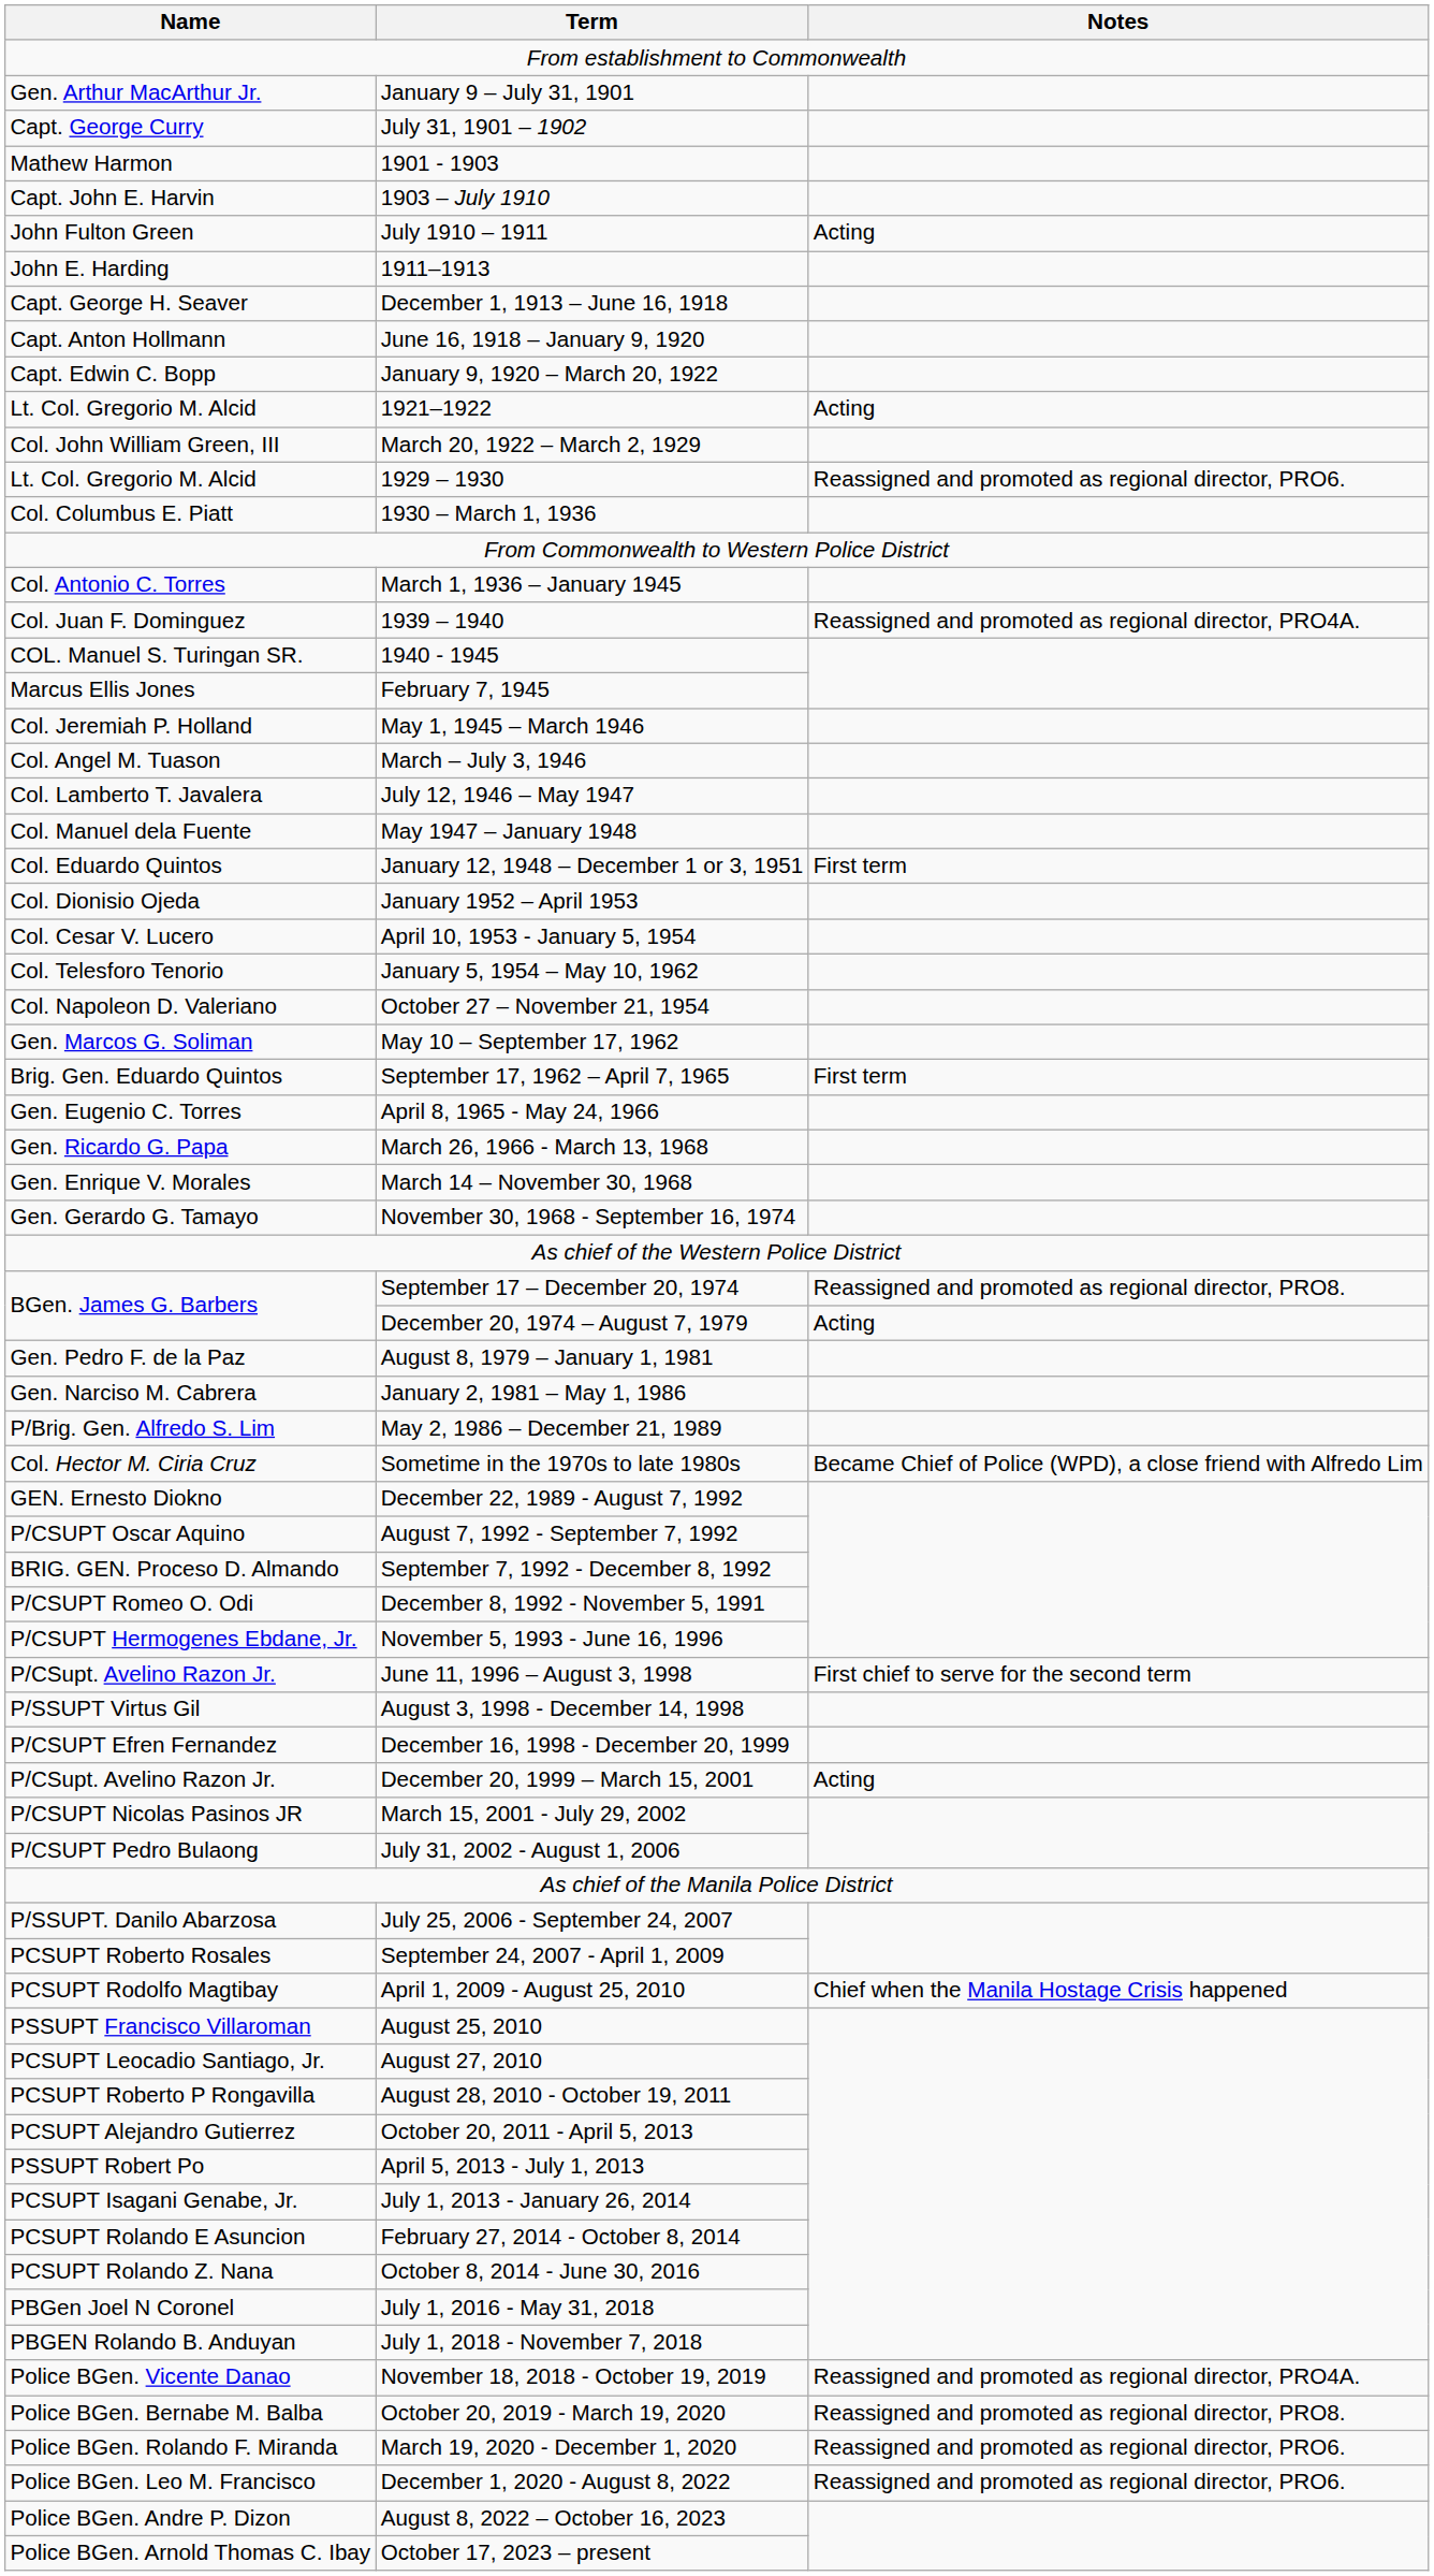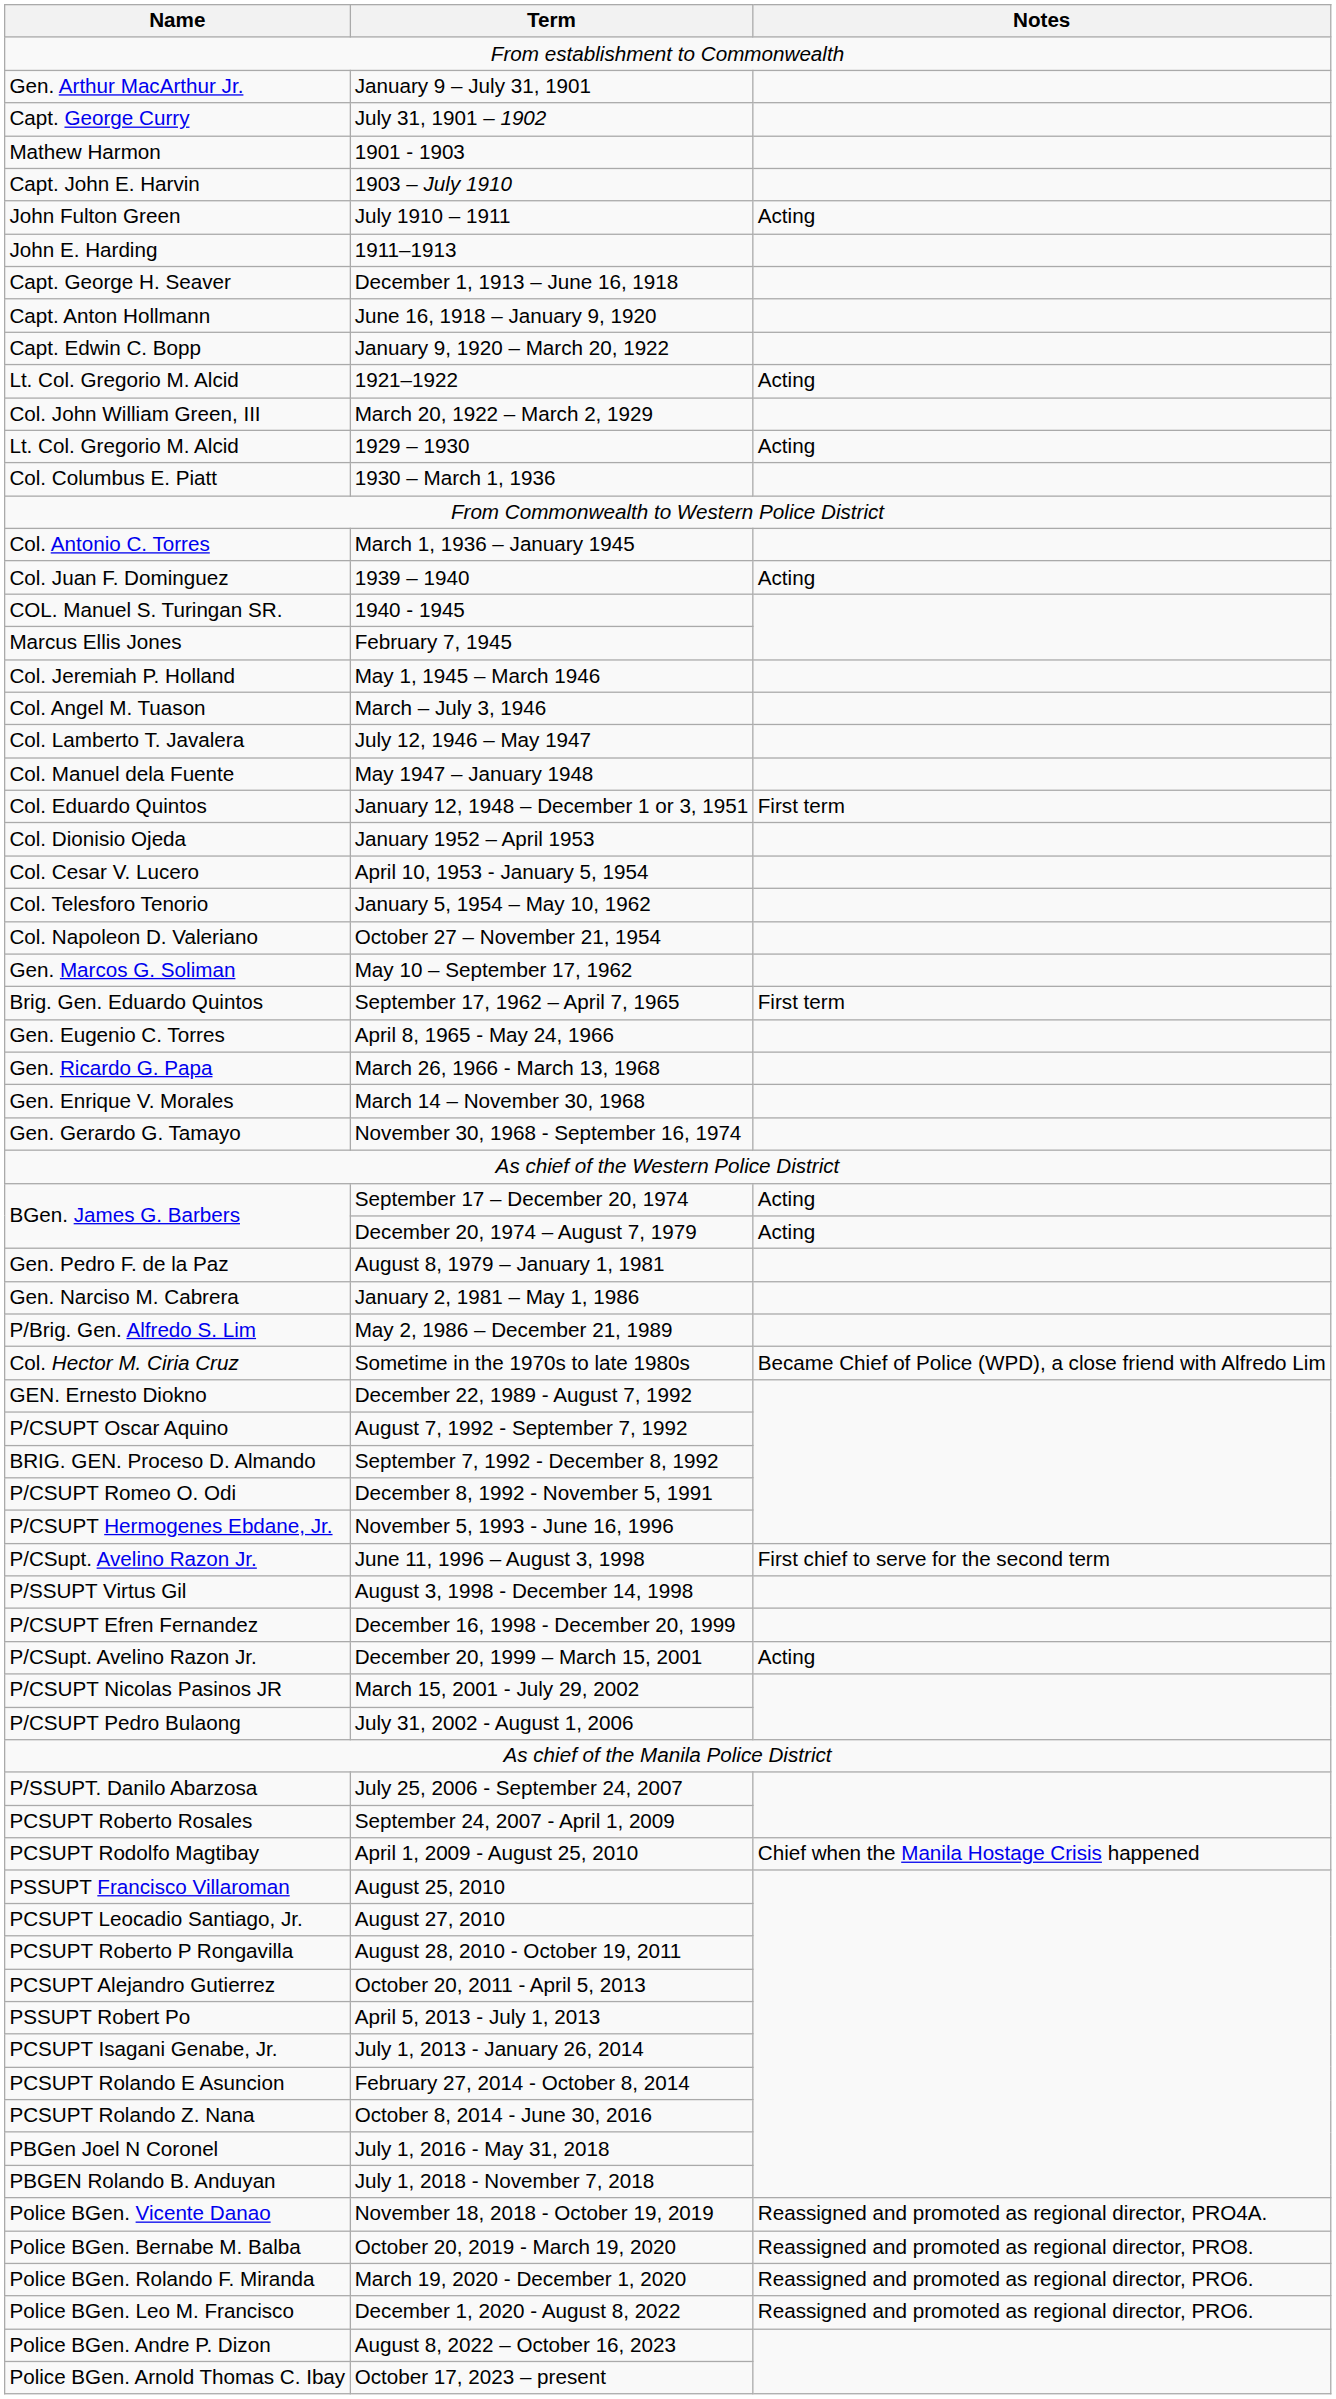 <table class="wikitable sortable">
 <tr>
 <th>Name</th>
 <th>Term</th>
 <th>Notes</th>
 </tr>
 <tr>
 <td colspan=3 align=center><em>From establishment to Commonwealth</em></td>
 </tr>
 <tr>
 <td>Gen. <a href='#'>Arthur MacArthur Jr.</a></td>
 <td>January 9 – July 31, 1901</td>
 <td></td>
 </tr>
 <tr>
 <td>Capt. <a href='#'>George Curry</a></td>
 <td>July 31, 1901 – <em>1902</em></td>
 <td></td>
 </tr>
 <tr>
 <td>Mathew Harmon</td>
 <td>1901 - 1903</td>
 </tr>
 <tr>
 <td>Capt. John E. Harvin<br></td>
 <td>1903 – <em>July 1910</em></td>
 <td></td>
 </tr>
 <tr>
 <td>John Fulton Green </td>
 <td>July 1910 – 1911</td>
 <td>Acting</td>
 </tr>
 <tr>
 <td>John E. Harding</td>
 <td>1911–1913</td>
 </tr>
 <tr>
 <td>Capt. George H. Seaver</td>
 <td>December 1, 1913 – June 16, 1918</td>
 <td></td>
 </tr>
 <tr>
 <td>Capt. Anton Hollmann</td>
 <td>June 16, 1918 – January 9, 1920</td>
 <td></td>
 </tr>
 <tr>
 <td>Capt. Edwin C. Bopp</td>
 <td>January 9, 1920 – March 20, 1922</td>
 <td></td>
 </tr>
 <tr>
 <td>Lt. Col. Gregorio M. Alcid </td>
 <td>1921–1922</td>
 <td>Acting</td>
 </tr>
 <tr>
 <td>Col. John William Green, III</td>
 <td>March 20, 1922 – March 2, 1929</td>
 <td></td>
 </tr>
 <tr>
 <td>Lt. Col. Gregorio M. Alcid </td>
 <td>1929 – 1930</td>
-<td>Reassigned and promoted as regional director, PRO6.</td>
+<td>Acting</td>
 </tr>
 <tr>
 <td>Col. Columbus E. Piatt</td>
 <td>1930 – March 1, 1936</td>
 <td></td>
 </tr>
 <tr>
 <td colspan=3 align=center><em>From Commonwealth to Western Police District</em></td>
 </tr>
 <tr>
 <td>Col. <a href='#'>Antonio C. Torres</a></td>
 <td>March 1, 1936 – January 1945</td>
 <td></td>
 </tr>
 <tr>
 <td>Col. Juan F. Dominguez</td>
 <td>1939 – 1940</td>
-<td>Reassigned and promoted as regional director, PRO4A.</td>
+<td>Acting</td>
 </tr>
 <tr>
 <td>COL. Manuel S. Turingan SR.</td>
 <td>1940 - 1945</td>
 </tr>
 <tr>
 <td>Marcus Ellis Jones</td>
 <td>February 7, 1945</td>
 </tr>
 <tr>
 <td>Col. Jeremiah P. Holland</td>
 <td>May 1, 1945 – March 1946</td>
 <td></td>
 </tr>
 <tr>
 <td>Col. Angel M. Tuason</td>
 <td>March – July 3, 1946</td>
 <td></td>
 </tr>
 <tr>
 <td>Col. Lamberto T. Javalera</td>
 <td>July 12, 1946 – May 1947</td>
 <td></td>
 </tr>
 <tr>
 <td>Col. Manuel dela Fuente</td>
 <td>May 1947 – January 1948</td>
 <td></td>
 </tr>
 <tr>
 <td>Col. Eduardo Quintos</td>
 <td>January 12, 1948 – December 1 or 3, 1951</td>
 <td>First term</td>
 </tr>
 <tr>
 <td>Col. Dionisio Ojeda</td>
 <td>January 1952 – April 1953</td>
 <td></td>
 </tr>
 <tr>
 <td>Col. Cesar V. Lucero</td>
 <td>April 10, 1953 - January 5, 1954</td>
 <td></td>
 </tr>
 <tr>
 <td>Col. Telesforo Tenorio</td>
 <td>January 5, 1954 – May 10, 1962</td>
 <td></td>
 </tr>
 <tr>
 <td>Col. Napoleon D. Valeriano</td>
 <td>October 27 – November 21, 1954</td>
 <td></td>
 </tr>
 <tr>
 <td>Gen. <a href='#'>Marcos G. Soliman</a></td>
 <td>May 10 – September 17, 1962</td>
 <td></td>
 </tr>
 <tr>
 <td>Brig. Gen. Eduardo Quintos</td>
 <td>September 17, 1962 – April 7, 1965</td>
 <td>First term</td>
 </tr>
 <tr>
 <td>Gen. Eugenio C. Torres</td>
 <td>April 8, 1965 - May 24, 1966</td>
 <td></td>
 </tr>
 <tr>
 <td>Gen. <a href='#'>Ricardo G. Papa</a></td>
 <td>March 26, 1966 - March 13, 1968</td>
 <td></td>
 </tr>
 <tr>
 <td>Gen. Enrique V. Morales</td>
 <td>March 14 – November 30, 1968</td>
 <td></td>
 </tr>
 <tr>
 <td>Gen. Gerardo G. Tamayo</td>
 <td>November 30, 1968 - September 16, 1974</td>
 <td></td>
 </tr>
 <tr>
 <td colspan=3 align=center><em>As chief of the Western Police District</em></td>
 </tr>
 <tr>
 <td rowspan=2>BGen. <a href='#'>James G. Barbers</a></td>
 <td>September 17 – December 20, 1974</td>
-<td>Reassigned and promoted as regional director, PRO8.</td>
+<td>Acting</td>
 </tr>
 <tr>
 <td>December 20, 1974 – August 7, 1979</td>
 <td>Acting</td>
 </tr>
 <tr>
 <td>Gen. Pedro F. de la Paz</td>
 <td>August 8, 1979 – January 1, 1981</td>
 <td></td>
 </tr>
 <tr>
 <td>Gen. Narciso M. Cabrera</td>
 <td>January 2, 1981 – May 1, 1986</td>
 <td></td>
 </tr>
 <tr>
 <td>P/Brig. Gen. <a href='#'>Alfredo S. Lim</a></td>
 <td>May 2, 1986 – December 21, 1989</td>
 <td></td>
 </tr>
 <tr>
 <td>Col. <em>Hector M. Ciria Cruz</em></td>
 <td>Sometime in the 1970s to late 1980s</td>
 <td>Became Chief of Police (WPD), a close friend with Alfredo Lim</td>
 </tr>
 <tr>
 <td>GEN. Ernesto Diokno</td>
 <td>December 22, 1989 - August 7, 1992</td>
 </tr>
 <tr>
 <td>P/CSUPT Oscar Aquino</td>
 <td>August 7, 1992 - September 7, 1992</td>
 </tr>
 <tr>
 <td>BRIG. GEN. Proceso  D. Almando</td>
 <td>September 7, 1992 - December 8, 1992</td>
 </tr>
 <tr>
 <td>P/CSUPT Romeo O. Odi</td>
 <td>December 8, 1992 - November 5, 1991</td>
 </tr>
 <tr>
 <td>P/CSUPT <a href='#'>Hermogenes Ebdane, Jr.</a></td>
 <td>November 5, 1993 - June 16, 1996</td>
 </tr>
 <tr>
 <td>P/CSupt. <a href='#'>Avelino Razon Jr.</a></td>
 <td>June 11, 1996 – August 3, 1998</td>
 <td>First chief to serve for the second term</td>
 </tr>
 <tr>
 <td>P/SSUPT Virtus Gil</td>
 <td>August 3, 1998 - December 14, 1998</td>
 <td></td>
 </tr>
 <tr>
 <td>P/CSUPT Efren Fernandez</td>
 <td>December 16, 1998 - December 20, 1999</td>
 <td></td>
 </tr>
 <tr>
 <td>P/CSupt. Avelino Razon Jr.</td>
 <td>December 20, 1999 – March 15, 2001</td>
 <td>Acting</td>
 </tr>
 <tr>
 <td>P/CSUPT Nicolas Pasinos JR</td>
 <td>March 15, 2001 - July 29, 2002</td>
 </tr>
 <tr>
 <td>P/CSUPT Pedro Bulaong</td>
 <td>July 31, 2002 - August 1, 2006</td>
 </tr>
 <tr>
 <td colspan=3 align=center><em>As chief of the Manila Police District</em></td>
 </tr>
 <tr>
 <td>P/SSUPT. Danilo Abarzosa</td>
 <td>July 25, 2006 - September 24, 2007</td>
 </tr>
 <tr>
 <td>PCSUPT Roberto Rosales</td>
 <td>September 24, 2007 - April 1, 2009</td>
 </tr>
 <tr>
 <td>PCSUPT Rodolfo Magtibay</td>
 <td>April 1, 2009 - August 25, 2010</td>
 <td>Chief when the <a href='#'>Manila Hostage Crisis</a> happened</td>
 </tr>
 <tr>
 <td>PSSUPT <a href='#'>Francisco Villaroman</a> </td>
 <td>August 25, 2010</td>
 </tr>
 <tr>
 <td>PCSUPT Leocadio Santiago, Jr.</td>
 <td>August 27, 2010</td>
 </tr>
 <tr>
 <td>PCSUPT Roberto P Rongavilla</td>
 <td>August 28, 2010 - October 19, 2011</td>
 </tr>
 <tr>
 <td>PCSUPT Alejandro Gutierrez</td>
 <td>October 20, 2011 - April 5, 2013</td>
 </tr>
 <tr>
 <td>PSSUPT Robert Po </td>
 <td>April 5, 2013 - July 1, 2013</td>
 </tr>
 <tr>
 <td>PCSUPT Isagani Genabe, Jr.</td>
 <td>July 1, 2013 - January 26, 2014</td>
 </tr>
 <tr>
 <td>PCSUPT Rolando E Asuncion</td>
 <td>February 27, 2014 - October 8, 2014</td>
 </tr>
 <tr>
 <td>PCSUPT Rolando Z. Nana</td>
 <td>October 8, 2014 - June 30, 2016</td>
 </tr>
 <tr>
 <td>PBGen Joel N Coronel</td>
 <td>July 1, 2016 - May 31, 2018</td>
 </tr>
 <tr>
 <td>PBGEN Rolando B. Anduyan</td>
 <td>July 1, 2018 -  November 7, 2018</td>
 </tr>
 <tr>
 <td>Police BGen. <a href='#'>Vicente Danao</a></td>
 <td>November 18, 2018 - October 19, 2019</td>
 <td>Reassigned and promoted as regional director, PRO4A.</td>
 </tr>
 <tr>
 <td>Police BGen. Bernabe M. Balba</td>
 <td>October 20, 2019 - March 19, 2020</td>
 <td>Reassigned and promoted as regional director, PRO8.</td>
 </tr>
 <tr>
 <td>Police BGen. Rolando F. Miranda</td>
 <td>March 19, 2020 - December 1, 2020</td>
 <td>Reassigned and promoted as regional director, PRO6.</td>
 </tr>
 <tr>
 <td>Police BGen. Leo M. Francisco</td>
 <td>December 1, 2020 - August 8, 2022</td>
 <td>Reassigned and promoted as regional director, PRO6.</td>
 </tr>
 <tr>
 <td>Police BGen. Andre P. Dizon</td>
 <td>August 8, 2022 – October 16, 2023</td>
 </tr>
 <tr>
 <td>Police BGen. Arnold Thomas C. Ibay</td>
 <td>October 17, 2023 – present</td>
 </tr>
 </table>
